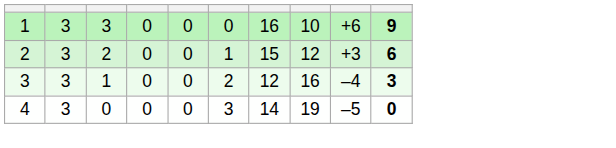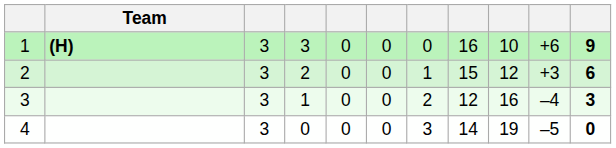 <table class="wikitable" style="text-align: center; font-size: 100%;">
 <tr>
 <th width="30"></th>
+<th width="175">Team</th>
 <th width="30"></th>
 <th width="30"></th>
 <th width="30"></th>
 <th width="30"></th>
 <th width="30"></th>
 <th width="30"></th>
 <th width="30"></th>
 <th width="30"></th>
 <th width="30"></th>
 </tr>
 <tr style="background-color: #bbf3bb;">
 <td>1</td>
+<td align=left> <strong>(H)</strong></td>
 <td>3</td>
 <td>3</td>
 <td>0</td>
 <td>0</td>
 <td>0</td>
 <td>16</td>
 <td>10</td>
 <td>+6</td>
 <td><strong>9</strong></td>
 </tr>
 <tr style="background-color: #d5f4d5;">
 <td>2</td>
+<td align=left></td>
 <td>3</td>
 <td>2</td>
 <td>0</td>
 <td>0</td>
 <td>1</td>
 <td>15</td>
 <td>12</td>
 <td>+3</td>
 <td><strong>6</strong></td>
 </tr>
 <tr style="background-color: #edfced;">
 <td>3</td>
+<td align=left></td>
 <td>3</td>
 <td>1</td>
 <td>0</td>
 <td>0</td>
 <td>2</td>
 <td>12</td>
 <td>16</td>
 <td>–4</td>
 <td><strong>3</strong></td>
 </tr>
 <tr style="background-color: #fefffe;">
 <td>4</td>
+<td align=left></td>
 <td>3</td>
 <td>0</td>
 <td>0</td>
 <td>0</td>
 <td>3</td>
 <td>14</td>
 <td>19</td>
 <td>–5</td>
 <td><strong>0</strong></td>
 </tr>
 </table>
